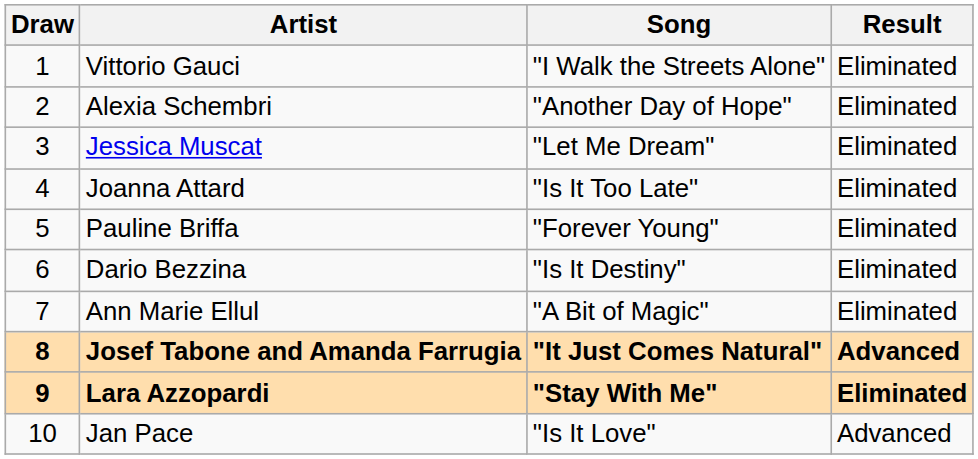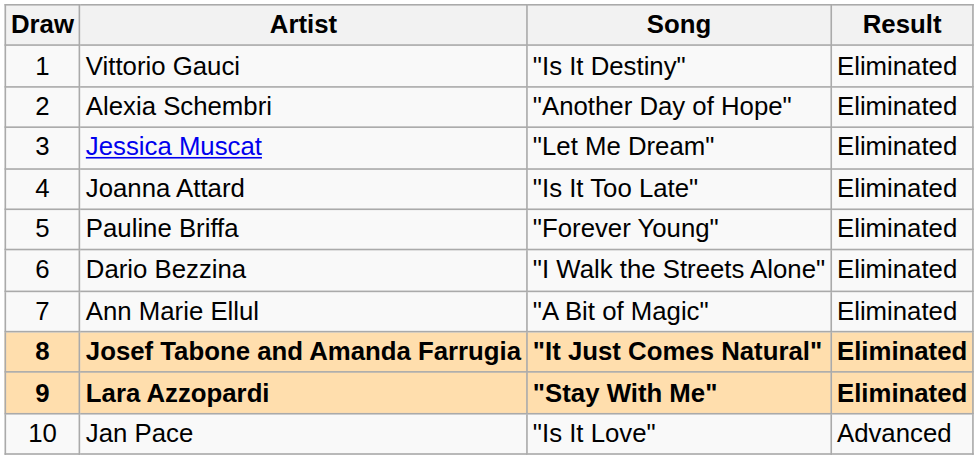 <table class="sortable wikitable" style="margin: 1em auto 1em auto; text-align:center;">
 <tr>
 <th scope="col">Draw</th>
 <th scope="col">Artist</th>
 <th scope="col">Song</th>
 <th scope="col">Result</th>
 </tr>
 <tr>
 <td>1</td>
 <td align="left">Vittorio Gauci</td>
-<td align="left">"I Walk the Streets Alone"</td>
+<td align="left">"Is It Destiny"</td>
 <td align="left">Eliminated</td>
 </tr>
 <tr>
 <td>2</td>
 <td align="left">Alexia Schembri</td>
 <td align="left">"Another Day of Hope"</td>
 <td align="left">Eliminated</td>
 </tr>
 <tr>
 <td>3</td>
 <td align="left"><a href='#'>Jessica Muscat</a></td>
 <td align="left">"Let Me Dream"</td>
 <td align="left">Eliminated</td>
 </tr>
 <tr>
 <td>4</td>
 <td align="left">Joanna Attard</td>
 <td align="left">"Is It Too Late"</td>
 <td align="left">Eliminated</td>
 </tr>
 <tr>
 <td>5</td>
 <td align="left">Pauline Briffa</td>
 <td align="left">"Forever Young"</td>
 <td align="left">Eliminated</td>
 </tr>
 <tr>
 <td>6</td>
 <td align="left">Dario Bezzina</td>
-<td align="left">"Is It Destiny"</td>
+<td align="left">"I Walk the Streets Alone"</td>
 <td align="left">Eliminated</td>
 </tr>
 <tr>
 <td>7</td>
 <td align="left">Ann Marie Ellul</td>
 <td align="left">"A Bit of Magic"</td>
 <td align="left">Eliminated</td>
 </tr>
 <tr style="font-weight:bold; background:navajowhite;">
 <td>8</td>
 <td align="left">Josef Tabone and Amanda Farrugia</td>
 <td align="left">"It Just Comes Natural"</td>
-<td align="left">Advanced</td>
+<td align="left">Eliminated</td>
 </tr>
 <tr style="font-weight:bold; background:navajowhite;">
 <td>9</td>
 <td align="left">Lara Azzopardi</td>
 <td align="left">"Stay With Me"</td>
 <td align="left">Eliminated</td>
 </tr>
 <tr>
 <td>10</td>
 <td align="left">Jan Pace</td>
 <td align="left">"Is It Love"</td>
 <td align="left">Advanced</td>
 </tr>
 </table>
